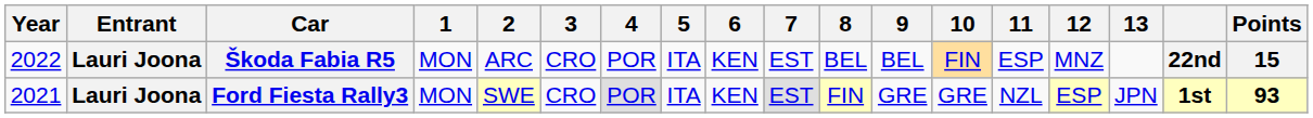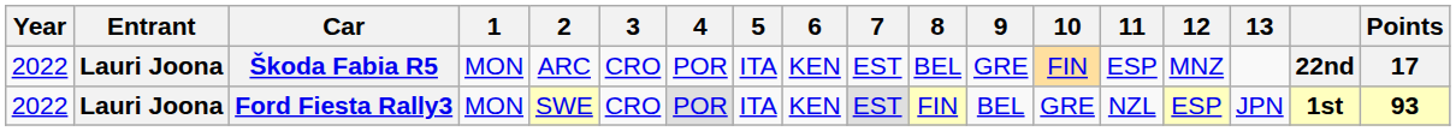 <table class="wikitable" style="text-align:center; font-size:90%">
 <tr>
 <th>Year</th>
 <th>Entrant</th>
 <th>Car</th>
 <th>1</th>
 <th>2</th>
 <th>3</th>
 <th>4</th>
 <th>5</th>
 <th>6</th>
 <th>7</th>
 <th>8</th>
 <th>9</th>
 <th>10</th>
 <th>11</th>
 <th>12</th>
 <th>13</th>
 <th></th>
 <th>Points</th>
 </tr>
 <tr>
 <td><a href='#'>2022</a></td>
 <th>Lauri Joona</th>
 <th><a href='#'>Škoda Fabia R5</a></th>
 <td><a href='#'>MON</a></td>
 <td><a href='#'>ARC</a></td>
 <td><a href='#'>CRO</a></td>
 <td><a href='#'>POR</a></td>
 <td><a href='#'>ITA</a></td>
 <td><a href='#'>KEN</a></td>
 <td><a href='#'>EST</a></td>
 <td><a href='#'>BEL</a></td>
-<td><a href='#'>BEL</a></td>
+<td><a href='#'>GRE</a></td>
 <td style="background:#FFDF9F"><a href='#'>FIN</a><br></td>
 <td><a href='#'>ESP</a></td>
 <td><a href='#'>MNZ</a></td>
 <td></td>
 <th>22nd</th>
-<th>15</th>
+<th>17</th>
 </tr>
 <tr>
-<td><a href='#'>2021</a></td>
+<td><a href='#'>2022</a></td>
 <th>Lauri Joona</th>
 <th><a href='#'>Ford Fiesta Rally3</a></th>
 <td><a href='#'>MON</a></td>
 <td style="background:#FFFFBF"><a href='#'>SWE</a><br></td>
 <td><a href='#'>CRO</a></td>
 <td style="background:#DFDFDF"><a href='#'>POR</a><br></td>
 <td><a href='#'>ITA</a></td>
 <td><a href='#'>KEN</a></td>
 <td style="background:#DFDFDF"><a href='#'>EST</a><br></td>
 <td style="background:#FFFFBF"><a href='#'>FIN</a><br></td>
-<td><a href='#'>GRE</a></td>
+<td><a href='#'>BEL</a></td>
 <td><a href='#'>GRE</a></td>
 <td><a href='#'>NZL</a></td>
 <td style="background:#FFFFBF"><a href='#'>ESP</a><br></td>
 <td><a href='#'>JPN</a></td>
 <th style="background:#FFFFBF">1st</th>
 <th style="background:#FFFFBF">93</th>
 </tr>
 </table>
